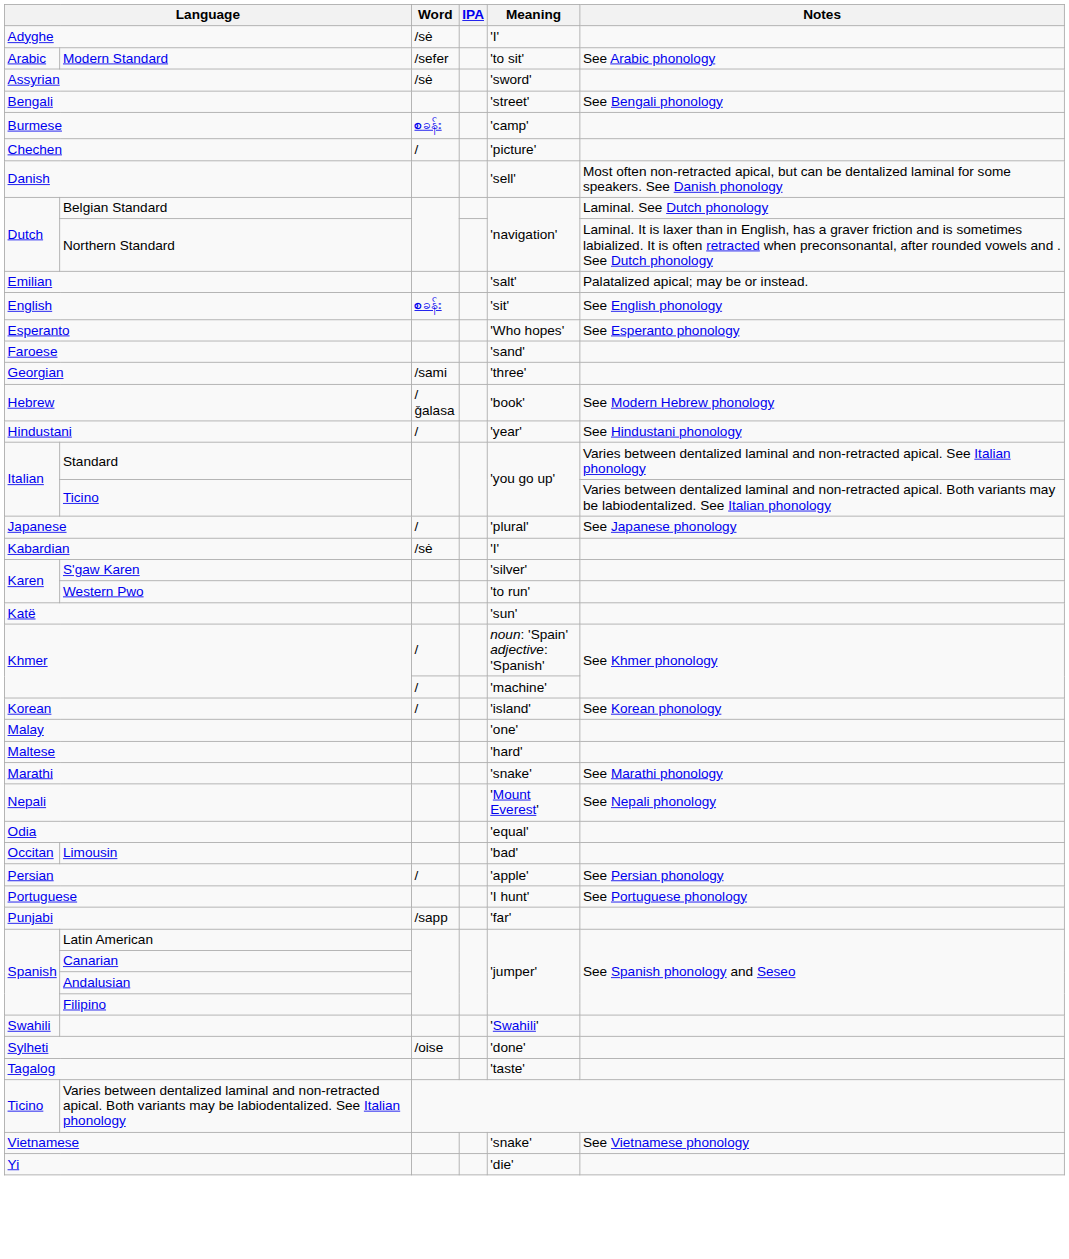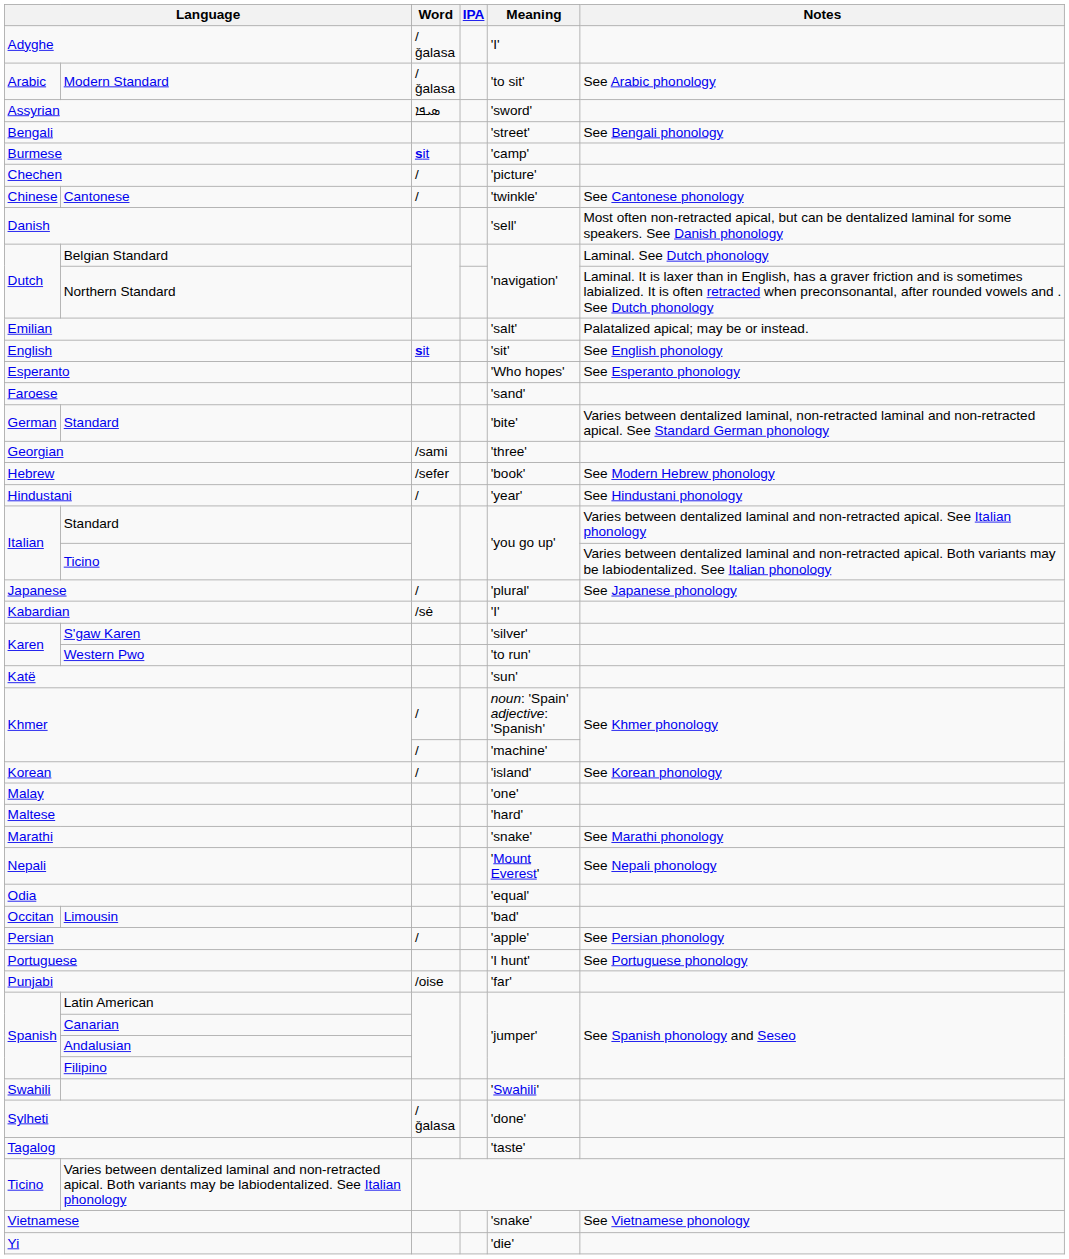 <table class="wikitable">
 <tr>
 <th colspan="2">Language</th>
 <th>Word</th>
 <th><a href='#'>IPA</a></th>
 <th>Meaning</th>
 <th>Notes</th>
 </tr>
 <tr>
 <td colspan=2><a href='#'>Adyghe</a></td>
-<td>/sė</td>
+<td>/ǧalasa</td>
 <td></td>
 <td>'I'</td>
 <td></td>
 </tr>
 <tr>
 <td><a href='#'>Arabic</a></td>
 <td><a href='#'>Modern Standard</a></td>
-<td>/sefer</td>
+<td>/ǧalasa</td>
 <td></td>
 <td>'to sit'</td>
 <td>See <a href='#'>Arabic phonology</a></td>
 </tr>
 <tr>
 <td colspan="2"><a href='#'>Assyrian</a></td>
-<td>/sė</td>
+<td>ܣܝܦܐ </td>
 <td></td>
 <td>'sword'</td>
 <td></td>
 </tr>
 <tr>
 <td colspan="2"><a href='#'>Bengali</a></td>
 <td></td>
 <td></td>
 <td>'street'</td>
 <td>See <a href='#'>Bengali phonology</a></td>
 </tr>
 <tr>
 <td colspan=2><a href='#'>Burmese</a></td>
-<td><a href='#'><strong>စ</strong>ခန်း</a></td>
+<td><a href='#'><strong>s</strong>it</a></td>
 <td></td>
 <td>'camp'</td>
 <td></td>
 </tr>
 <tr>
 <td colspan="2"><a href='#'>Chechen</a></td>
 <td> / </td>
 <td></td>
 <td>'picture'</td>
 <td></td>
+</tr>
+<tr>
+<td><a href='#'>Chinese</a></td>
+<td><a href='#'>Cantonese</a></td>
+<td> / </td>
+<td></td>
+<td>'twinkle'</td>
+<td>See <a href='#'>Cantonese phonology</a></td>
 </tr>
 <tr>
 <td colspan=2><a href='#'>Danish</a></td>
 <td></td>
 <td></td>
 <td>'sell'</td>
 <td>Most often non-retracted apical, but can be dentalized laminal for some speakers. See <a href='#'>Danish phonology</a></td>
 </tr>
 <tr>
 <td rowspan=2><a href='#'>Dutch</a></td>
 <td>Belgian Standard</td>
 <td rowspan=2></td>
 <td></td>
 <td rowspan=2>'navigation'</td>
 <td>Laminal. See <a href='#'>Dutch phonology</a></td>
 </tr>
 <tr>
 <td>Northern Standard</td>
 <td></td>
 <td>Laminal. It is laxer than in English, has a graver friction and is sometimes labialized. It is often <a href='#'>retracted</a> when preconsonantal, after rounded vowels and . See <a href='#'>Dutch phonology</a></td>
 </tr>
 <tr>
 <td colspan=2><a href='#'>Emilian</a></td>
 <td></td>
 <td></td>
 <td>'salt'</td>
 <td>Palatalized apical; may be  or  instead.</td>
 </tr>
 <tr>
 <td colspan=2><a href='#'>English</a></td>
-<td><a href='#'><strong>စ</strong>ခန်း</a></td>
+<td><a href='#'><strong>s</strong>it</a></td>
 <td></td>
 <td>'sit'</td>
 <td>See <a href='#'>English phonology</a></td>
 </tr>
 <tr>
 <td colspan="2"><a href='#'>Esperanto</a></td>
 <td></td>
 <td></td>
 <td>'Who hopes'</td>
 <td>See <a href='#'>Esperanto phonology</a></td>
 </tr>
 <tr>
 <td colspan=2><a href='#'>Faroese</a></td>
 <td></td>
 <td></td>
 <td>'sand'</td>
 <td></td>
 </tr>
 <tr>
+<td><a href='#'>German</a></td>
+<td><a href='#'>Standard</a></td>
+<td></td>
+<td></td>
+<td>'bite'</td>
+<td>Varies between dentalized laminal, non-retracted laminal and non-retracted apical. See <a href='#'>Standard German phonology</a></td>
+</tr>
+<tr>
 <td colspan=2><a href='#'>Georgian</a></td>
 <td>/sami</td>
 <td></td>
 <td>'three'</td>
 <td></td>
 </tr>
 <tr>
 <td colspan=2><a href='#'>Hebrew</a></td>
-<td>/ǧalasa</td>
+<td>/sefer</td>
 <td></td>
 <td>'book'</td>
 <td>See <a href='#'>Modern Hebrew phonology</a></td>
 </tr>
 <tr>
 <td colspan=2><a href='#'>Hindustani</a></td>
 <td> / </td>
 <td></td>
 <td>'year'</td>
 <td>See <a href='#'>Hindustani phonology</a></td>
 </tr>
 <tr>
 <td rowspan=2><a href='#'>Italian</a></td>
 <td>Standard</td>
 <td rowspan=2></td>
 <td rowspan=2></td>
 <td rowspan=2>'you go up'</td>
 <td>Varies between dentalized laminal and non-retracted apical. See <a href='#'>Italian phonology</a></td>
 </tr>
 <tr>
 <td><a href='#'>Ticino</a></td>
 <td>Varies between dentalized laminal and non-retracted apical. Both variants may be labiodentalized. See <a href='#'>Italian phonology</a></td>
 </tr>
 <tr>
 <td colspan=2><a href='#'>Japanese</a></td>
 <td> / </td>
 <td></td>
 <td>'plural'</td>
 <td>See <a href='#'>Japanese phonology</a></td>
 </tr>
 <tr>
 <td colspan=2><a href='#'>Kabardian</a></td>
 <td>/sė</td>
 <td></td>
 <td>'I'</td>
 <td></td>
 </tr>
 <tr>
 <td rowspan="2"><a href='#'>Karen</a></td>
 <td><a href='#'>S'gaw Karen</a></td>
 <td></td>
 <td></td>
 <td>'silver'</td>
 <td></td>
 </tr>
 <tr>
 <td><a href='#'>Western Pwo</a></td>
 <td></td>
 <td></td>
 <td>'to run'</td>
 <td></td>
 </tr>
 <tr>
 <td colspan=2><a href='#'>Katë</a></td>
 <td></td>
 <td></td>
 <td>'sun'</td>
 <td></td>
 </tr>
 <tr>
 <td colspan="2" rowspan="2"><a href='#'>Khmer</a></td>
 <td> / </td>
 <td></td>
 <td><em>noun</em>: 'Spain'<br><em>adjective</em>: 'Spanish'</td>
 <td rowspan="2">See <a href='#'>Khmer phonology</a></td>
 </tr>
 <tr>
 <td> / </td>
 <td></td>
 <td>'machine'</td>
 </tr>
 <tr>
 <td colspan=2><a href='#'>Korean</a></td>
 <td> / </td>
 <td></td>
 <td>'island'</td>
 <td>See <a href='#'>Korean phonology</a></td>
 </tr>
 <tr>
 <td colspan=2><a href='#'>Malay</a></td>
 <td></td>
 <td></td>
 <td>'one'</td>
 <td></td>
 </tr>
 <tr>
 <td colspan=2><a href='#'>Maltese</a></td>
 <td></td>
 <td></td>
 <td>'hard'</td>
 <td></td>
 </tr>
 <tr>
 <td colspan=2><a href='#'>Marathi</a></td>
 <td></td>
 <td></td>
 <td>'snake'</td>
 <td>See <a href='#'>Marathi phonology</a></td>
 </tr>
 <tr>
 <td colspan="2"><a href='#'>Nepali</a></td>
 <td></td>
 <td></td>
 <td>'<a href='#'>Mount Everest</a>'</td>
 <td>See <a href='#'>Nepali phonology</a></td>
 </tr>
 <tr>
 <td colspan="2"><a href='#'>Odia</a></td>
 <td></td>
 <td></td>
 <td>'equal'</td>
 <td></td>
 </tr>
 <tr>
 <td><a href='#'>Occitan</a></td>
 <td><a href='#'>Limousin</a></td>
 <td></td>
 <td></td>
 <td>'bad'</td>
 <td></td>
 </tr>
 <tr>
 <td colspan=2><a href='#'>Persian</a></td>
 <td> / </td>
 <td></td>
 <td>'apple'</td>
 <td>See <a href='#'>Persian phonology</a></td>
 </tr>
 <tr>
 <td colspan=2><a href='#'>Portuguese</a></td>
 <td></td>
 <td></td>
 <td>'I hunt'</td>
 <td>See <a href='#'>Portuguese phonology</a></td>
 </tr>
 <tr>
 <td colspan=2><a href='#'>Punjabi</a></td>
-<td>/sapp</td>
+<td>/oise</td>
 <td></td>
 <td>'far'</td>
 <td></td>
 </tr>
 <tr>
 <td rowspan=4><a href='#'>Spanish</a></td>
 <td>Latin American</td>
 <td rowspan=4></td>
 <td rowspan=4></td>
 <td rowspan=4>'jumper'</td>
 <td rowspan=4>See <a href='#'>Spanish phonology</a> and <a href='#'>Seseo</a></td>
 </tr>
 <tr>
 <td><a href='#'>Canarian</a></td>
 </tr>
 <tr>
 <td><a href='#'>Andalusian</a></td>
 </tr>
 <tr>
 <td><a href='#'>Filipino</a></td>
 </tr>
 <tr>
 <td><a href='#'>Swahili</a></td>
 <td></td>
 <td></td>
 <td></td>
 <td>'<a href='#'>Swahili</a>'</td>
 <td></td>
 </tr>
 <tr>
 <td colspan=2><a href='#'>Sylheti</a></td>
-<td>/oise</td>
+<td>/ǧalasa</td>
 <td></td>
 <td>'done'</td>
 <td></td>
 </tr>
 <tr>
 <td colspan=2><a href='#'>Tagalog</a></td>
 <td></td>
 <td></td>
 <td>'taste'</td>
 <td></td>
 </tr>
 <tr>
 <td><a href='#'>Ticino</a></td>
 <td>Varies between dentalized laminal and non-retracted apical. Both variants may be labiodentalized. See <a href='#'>Italian phonology</a></td>
 </tr>
 <tr>
 <td colspan=2><a href='#'>Vietnamese</a></td>
 <td></td>
 <td></td>
 <td>'snake'</td>
 <td>See <a href='#'>Vietnamese phonology</a></td>
 </tr>
 <tr>
 <td colspan=2><a href='#'>Yi</a></td>
 <td> </td>
 <td></td>
 <td>'die'</td>
 <td></td>
 </tr>
 </table>
